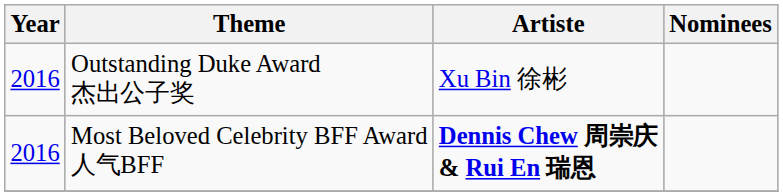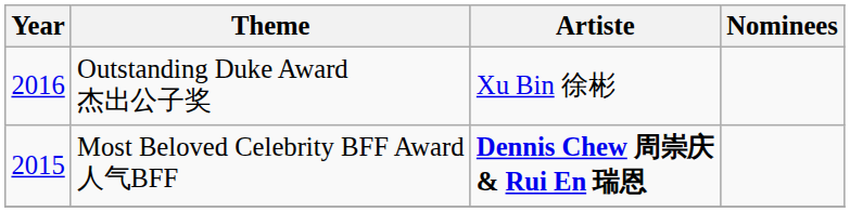 <table class="wikitable sortable">
 <tr>
 <th>Year</th>
 <th>Theme</th>
 <th>Artiste</th>
 <th>Nominees</th>
 </tr>
 <tr>
 <td style="text-align:center;"><a href='#'>2016</a></td>
 <td>Outstanding Duke Award <br> 杰出公子奖</td>
 <td><a href='#'>Xu Bin</a> 徐彬</td>
 <td></td>
 </tr>
 <tr>
-<td style="text-align:center;"><a href='#'>2016</a></td>
+<td style="text-align:center;"><a href='#'>2015</a></td>
 <td>Most Beloved Celebrity BFF Award <br> 人气BFF</td>
 <td><strong><a href='#'>Dennis Chew</a> 周崇庆 <br> & <a href='#'>Rui En</a> 瑞恩</strong></td>
 <td></td>
 </tr>
 <tr>
 </tr>
 </table>
